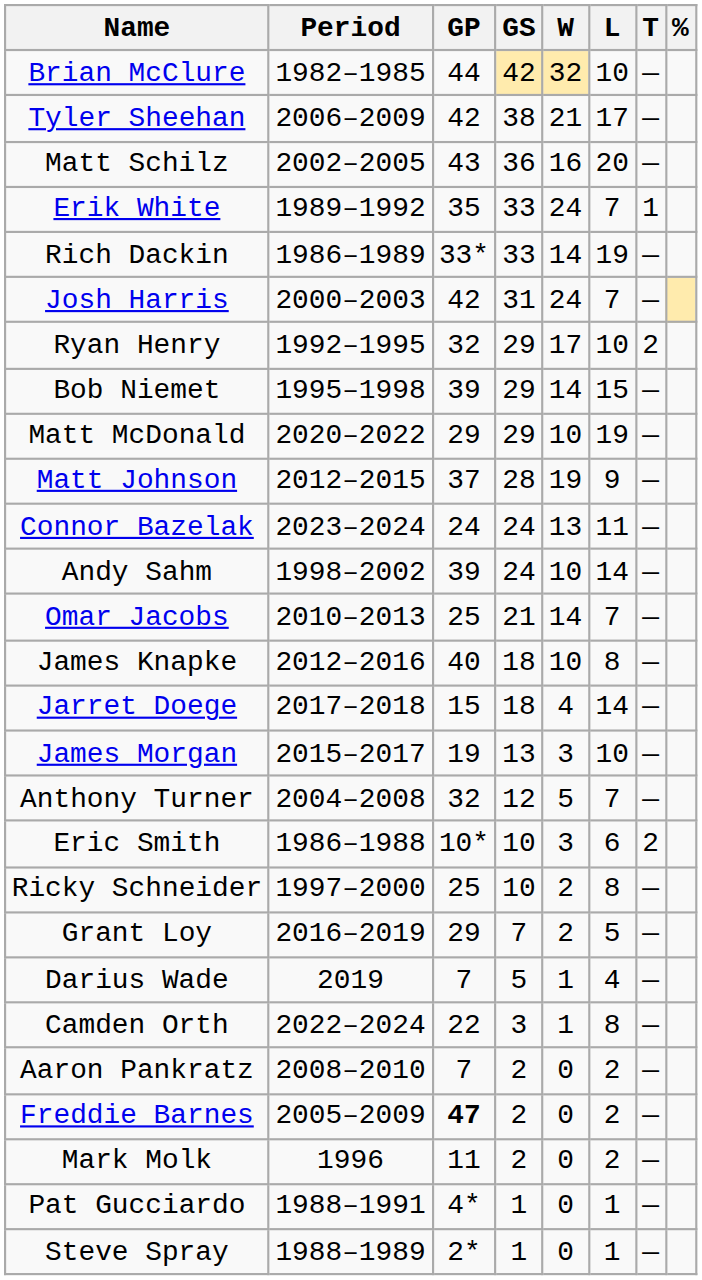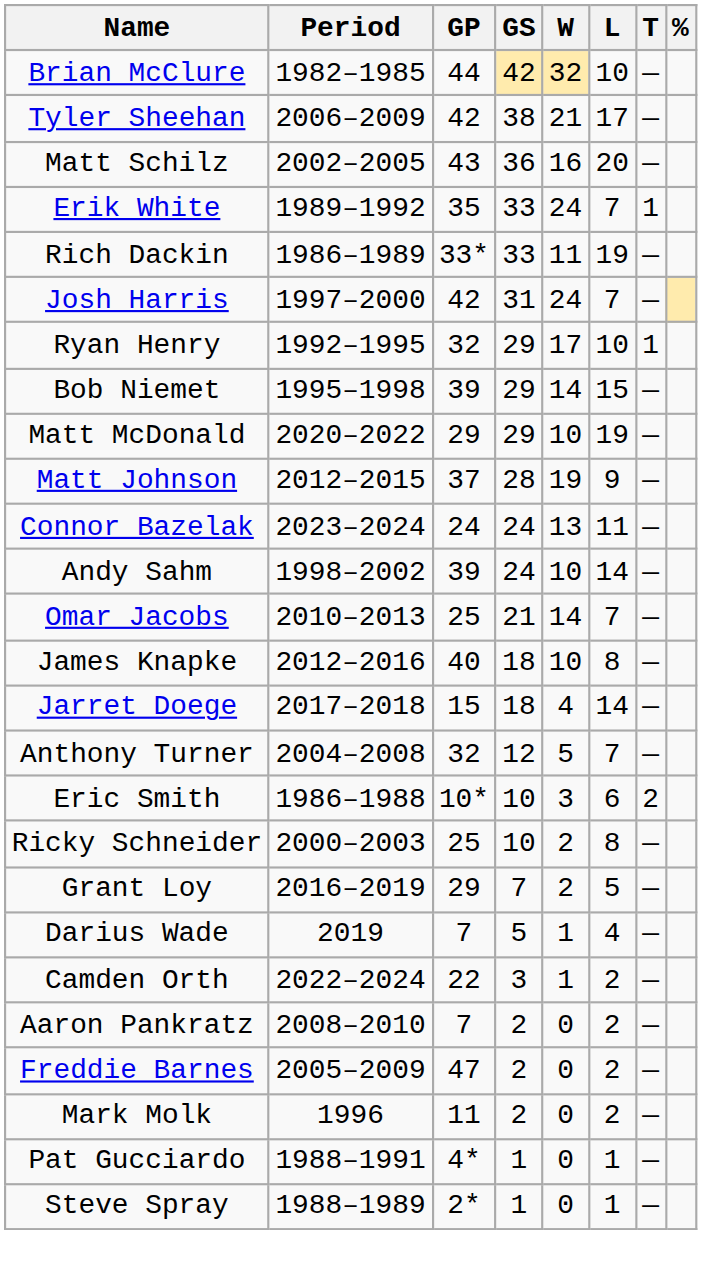 <table class="wikitable sortable" style="text-align:center">
 <tr>
 <th style=>Name</th>
 <th style=>Period</th>
 <th style=>GP</th>
 <th style=>GS</th>
 <th style=>W</th>
 <th style=>L</th>
 <th style=>T</th>
 <th style=>%</th>
 </tr>
 <tr>
 <td><a href='#'>Brian McClure</a></td>
 <td>1982–1985</td>
 <td>44</td>
 <td bgcolor="FFEBAD">42</td>
 <td bgcolor="FFEBAD">32</td>
 <td>10</td>
 <td>—</td>
 <td></td>
 </tr>
 <tr>
 <td><a href='#'>Tyler Sheehan</a></td>
 <td>2006–2009</td>
 <td>42</td>
 <td>38</td>
 <td>21</td>
 <td>17</td>
 <td>—</td>
 <td></td>
 </tr>
 <tr>
 <td>Matt Schilz</td>
 <td>2002–2005</td>
 <td>43</td>
 <td>36</td>
 <td>16</td>
 <td>20</td>
 <td>—</td>
 <td></td>
 </tr>
 <tr>
 <td><a href='#'>Erik White</a></td>
 <td>1989–1992</td>
 <td>35</td>
 <td>33</td>
 <td>24</td>
 <td>7</td>
 <td>1</td>
 <td></td>
 </tr>
 <tr>
 <td>Rich Dackin</td>
 <td>1986–1989</td>
 <td>33*</td>
 <td>33</td>
-<td>14</td>
+<td>11</td>
 <td>19</td>
 <td>—</td>
 <td></td>
 </tr>
 <tr>
 <td><a href='#'>Josh Harris</a></td>
-<td>2000–2003</td>
+<td>1997–2000</td>
 <td>42</td>
 <td>31</td>
 <td>24</td>
 <td>7</td>
 <td>—</td>
 <td bgcolor="FFEBAD"></td>
 </tr>
 <tr>
 <td>Ryan Henry</td>
 <td>1992–1995</td>
 <td>32</td>
 <td>29</td>
 <td>17</td>
 <td>10</td>
-<td>2</td>
+<td>1</td>
 <td></td>
 </tr>
 <tr>
 <td>Bob Niemet</td>
 <td>1995–1998</td>
 <td>39</td>
 <td>29</td>
 <td>14</td>
 <td>15</td>
 <td>—</td>
 <td></td>
 </tr>
 <tr>
 <td>Matt McDonald</td>
 <td>2020–2022</td>
 <td>29</td>
 <td>29</td>
 <td>10</td>
 <td>19</td>
 <td>—</td>
 <td></td>
 </tr>
 <tr>
 <td><a href='#'>Matt Johnson</a></td>
 <td>2012–2015</td>
 <td>37</td>
 <td>28</td>
 <td>19</td>
 <td>9</td>
 <td>—</td>
 <td></td>
 </tr>
 <tr>
 <td><a href='#'>Connor Bazelak</a></td>
 <td>2023–2024</td>
 <td>24</td>
 <td>24</td>
 <td>13</td>
 <td>11</td>
 <td>—</td>
 <td></td>
 </tr>
 <tr>
 <td>Andy Sahm</td>
 <td>1998–2002</td>
 <td>39</td>
 <td>24</td>
 <td>10</td>
 <td>14</td>
 <td>—</td>
 <td></td>
 </tr>
 <tr>
 <td><a href='#'>Omar Jacobs</a></td>
 <td>2010–2013</td>
 <td>25</td>
 <td>21</td>
 <td>14</td>
 <td>7</td>
 <td>—</td>
 <td></td>
 </tr>
 <tr>
 <td>James Knapke</td>
 <td>2012–2016</td>
 <td>40</td>
 <td>18</td>
 <td>10</td>
 <td>8</td>
 <td>—</td>
 <td></td>
 </tr>
 <tr>
 <td><a href='#'>Jarret Doege</a></td>
 <td>2017–2018</td>
 <td>15</td>
 <td>18</td>
 <td>4</td>
 <td>14</td>
 <td>—</td>
 <td></td>
 </tr>
 <tr>
-<td><a href='#'>James Morgan</a></td>
-<td>2015–2017</td>
-<td>19</td>
-<td>13</td>
-<td>3</td>
-<td>10</td>
-<td>—</td>
-<td></td>
-</tr>
-<tr>
 <td>Anthony Turner</td>
 <td>2004–2008</td>
 <td>32</td>
 <td>12</td>
 <td>5</td>
 <td>7</td>
 <td>—</td>
 <td></td>
 </tr>
 <tr>
 <td>Eric Smith</td>
 <td>1986–1988</td>
 <td>10*</td>
 <td>10</td>
 <td>3</td>
 <td>6</td>
 <td>2</td>
 <td></td>
 </tr>
 <tr>
 <td>Ricky Schneider</td>
-<td>1997–2000</td>
+<td>2000–2003</td>
 <td>25</td>
 <td>10</td>
 <td>2</td>
 <td>8</td>
 <td>—</td>
 <td></td>
 </tr>
 <tr>
 <td>Grant Loy</td>
 <td>2016–2019</td>
 <td>29</td>
 <td>7</td>
 <td>2</td>
 <td>5</td>
 <td>—</td>
 <td></td>
 </tr>
 <tr>
 <td>Darius Wade</td>
 <td>2019</td>
 <td>7</td>
 <td>5</td>
 <td>1</td>
 <td>4</td>
 <td>—</td>
 <td></td>
 </tr>
 <tr>
 <td>Camden Orth</td>
 <td>2022–2024</td>
 <td>22</td>
 <td>3</td>
 <td>1</td>
-<td>8</td>
+<td>2</td>
 <td>—</td>
 <td></td>
 </tr>
 <tr>
 <td>Aaron Pankratz</td>
 <td>2008–2010</td>
 <td>7</td>
 <td>2</td>
 <td>0</td>
 <td>2</td>
 <td>—</td>
 <td></td>
 </tr>
 <tr>
 <td><a href='#'>Freddie Barnes</a></td>
 <td>2005–2009</td>
-<td><strong>47</strong></td>
+<td>47</td>
 <td>2</td>
 <td>0</td>
 <td>2</td>
 <td>—</td>
 <td></td>
 </tr>
 <tr>
 <td>Mark Molk</td>
 <td>1996</td>
 <td>11</td>
 <td>2</td>
 <td>0</td>
 <td>2</td>
 <td>—</td>
 <td></td>
 </tr>
 <tr>
 <td>Pat Gucciardo</td>
 <td>1988–1991</td>
 <td>4*</td>
 <td>1</td>
 <td>0</td>
 <td>1</td>
 <td>—</td>
 <td></td>
 </tr>
 <tr>
 <td>Steve Spray</td>
 <td>1988–1989</td>
 <td>2*</td>
 <td>1</td>
 <td>0</td>
 <td>1</td>
 <td>—</td>
 <td></td>
 </tr>
 </table>
